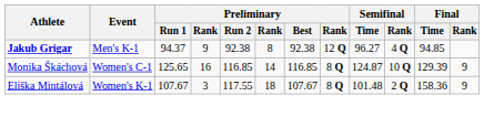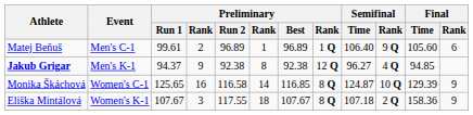 <table class="wikitable" style="font-size:90%">
 <tr>
 <th rowspan=2>Athlete</th>
 <th rowspan=2>Event</th>
 <th colspan=6>Preliminary</th>
 <th colspan=2>Semifinal</th>
 <th colspan=2>Final</th>
 </tr>
 <tr style="font-size:95%">
 <th>Run 1</th>
 <th>Rank</th>
 <th>Run 2</th>
 <th>Rank</th>
 <th>Best</th>
 <th>Rank</th>
 <th>Time</th>
 <th>Rank</th>
 <th>Time</th>
 <th>Rank</th>
 </tr>
 <tr align=center>
+<td align=left><a href='#'>Matej Beňuš</a></td>
+<td align=left><a href='#'>Men's C-1</a></td>
+<td>99.61</td>
+<td>2</td>
+<td>96.89</td>
+<td>1</td>
+<td>96.89</td>
+<td>1 <strong>Q</strong></td>
+<td>106.40</td>
+<td>9 <strong>Q</strong></td>
+<td>105.60</td>
+<td>6</td>
+</tr>
+<tr align=center>
 <td align=left><strong><a href='#'>Jakub Grigar</a></strong></td>
 <td align=left><a href='#'>Men's K-1</a></td>
 <td>94.37</td>
 <td>9</td>
 <td>92.38</td>
 <td>8</td>
 <td>92.38</td>
 <td>12 <strong>Q</strong></td>
 <td>96.27</td>
 <td>4 <strong>Q</strong></td>
 <td>94.85</td>
 <td></td>
 </tr>
 <tr align=center>
 <td align=left><a href='#'>Monika Škáchová</a></td>
 <td align=left><a href='#'>Women's C-1</a></td>
 <td>125.65</td>
 <td>16</td>
-<td>116.85</td>
+<td>116.58</td>
 <td>14</td>
 <td>116.85</td>
 <td>8 <strong>Q</strong></td>
 <td>124.87</td>
 <td>10 <strong>Q</strong></td>
 <td>129.39</td>
 <td>9</td>
 </tr>
 <tr align=center>
 <td align=left><a href='#'>Eliška Mintálová</a></td>
 <td align=left><a href='#'>Women's K-1</a></td>
 <td>107.67</td>
 <td>3</td>
 <td>117.55</td>
 <td>18</td>
 <td>107.67</td>
 <td>8 <strong>Q</strong></td>
-<td>101.48</td>
+<td>107.18</td>
 <td>2 <strong>Q</strong></td>
 <td>158.36</td>
 <td>9</td>
 </tr>
 </table>
